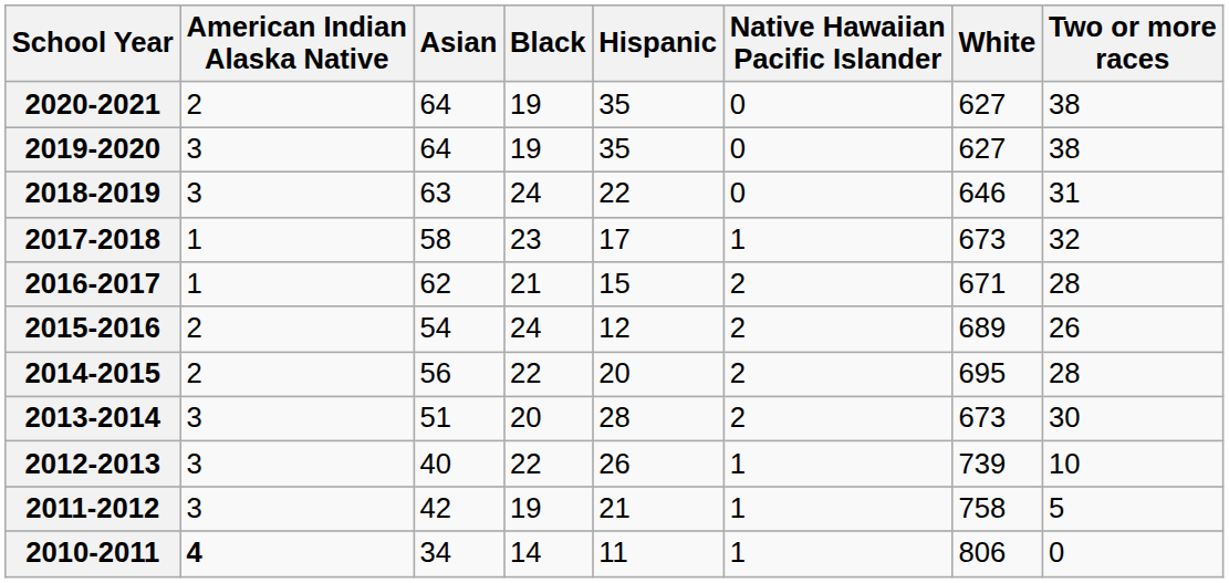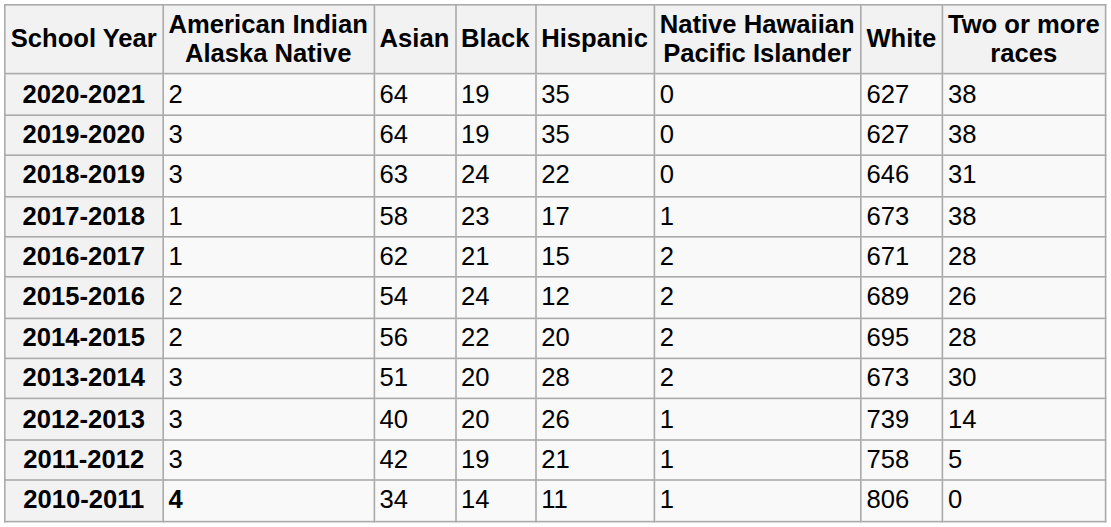 <table class="wikitable mw-collapsible">
 <tr>
 <th>School Year</th>
 <th>American Indian<br>Alaska Native</th>
 <th>Asian</th>
 <th>Black</th>
 <th>Hispanic</th>
 <th>Native Hawaiian<br>Pacific Islander</th>
 <th>White</th>
 <th>Two or more<br> races</th>
 </tr>
 <tr>
 <th>2020-2021</th>
 <td>2</td>
 <td>64</td>
 <td>19</td>
 <td>35</td>
 <td>0</td>
 <td>627</td>
 <td>38</td>
 </tr>
 <tr>
 <th>2019-2020</th>
 <td>3</td>
 <td>64</td>
 <td>19</td>
 <td>35</td>
 <td>0</td>
 <td>627</td>
 <td>38</td>
 </tr>
 <tr>
 <th>2018-2019</th>
 <td>3</td>
 <td>63</td>
 <td>24</td>
 <td>22</td>
 <td>0</td>
 <td>646</td>
 <td>31</td>
 </tr>
 <tr>
 <th>2017-2018</th>
 <td>1</td>
 <td>58</td>
 <td>23</td>
 <td>17</td>
 <td>1</td>
 <td>673</td>
-<td>32</td>
+<td>38</td>
 </tr>
 <tr>
 <th>2016-2017</th>
 <td>1</td>
 <td>62</td>
 <td>21</td>
 <td>15</td>
 <td>2</td>
 <td>671</td>
 <td>28</td>
 </tr>
 <tr>
 <th>2015-2016</th>
 <td>2</td>
 <td>54</td>
 <td>24</td>
 <td>12</td>
 <td>2</td>
 <td>689</td>
 <td>26</td>
 </tr>
 <tr>
 <th>2014-2015</th>
 <td>2</td>
 <td>56</td>
 <td>22</td>
 <td>20</td>
 <td>2</td>
 <td>695</td>
 <td>28</td>
 </tr>
 <tr>
 <th>2013-2014</th>
 <td>3</td>
 <td>51</td>
 <td>20</td>
 <td>28</td>
 <td>2</td>
 <td>673</td>
 <td>30</td>
 </tr>
 <tr>
 <th>2012-2013</th>
 <td>3</td>
 <td>40</td>
-<td>22</td>
+<td>20</td>
 <td>26</td>
 <td>1</td>
 <td>739</td>
-<td>10</td>
+<td>14</td>
 </tr>
 <tr>
 <th>2011-2012</th>
 <td>3</td>
 <td>42</td>
 <td>19</td>
 <td>21</td>
 <td>1</td>
 <td>758</td>
 <td>5</td>
 </tr>
 <tr>
 <th>2010-2011</th>
 <td><strong>4</strong></td>
 <td>34</td>
 <td>14</td>
 <td>11</td>
 <td>1</td>
 <td>806</td>
 <td>0</td>
 </tr>
 </table>
